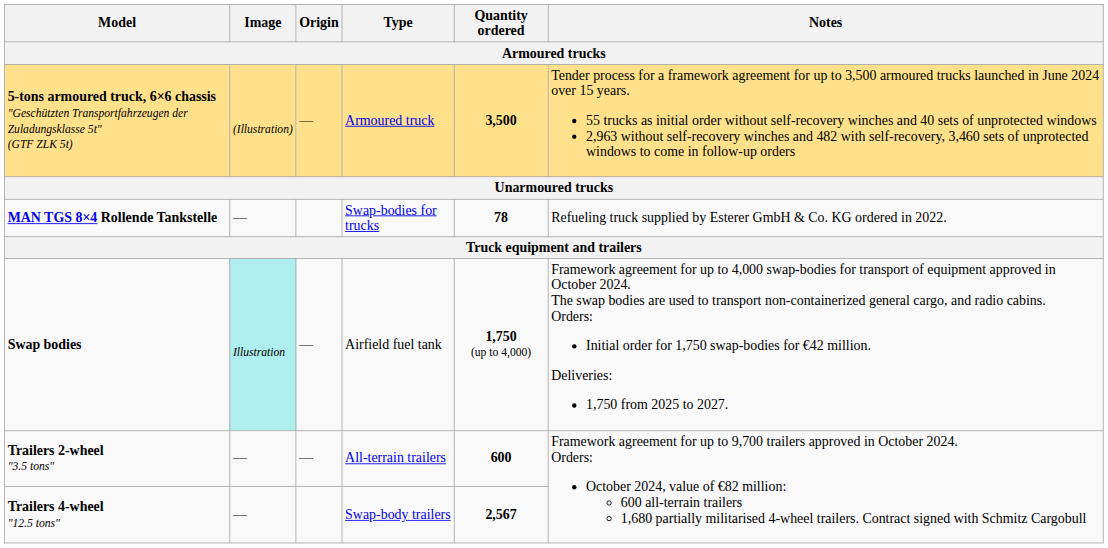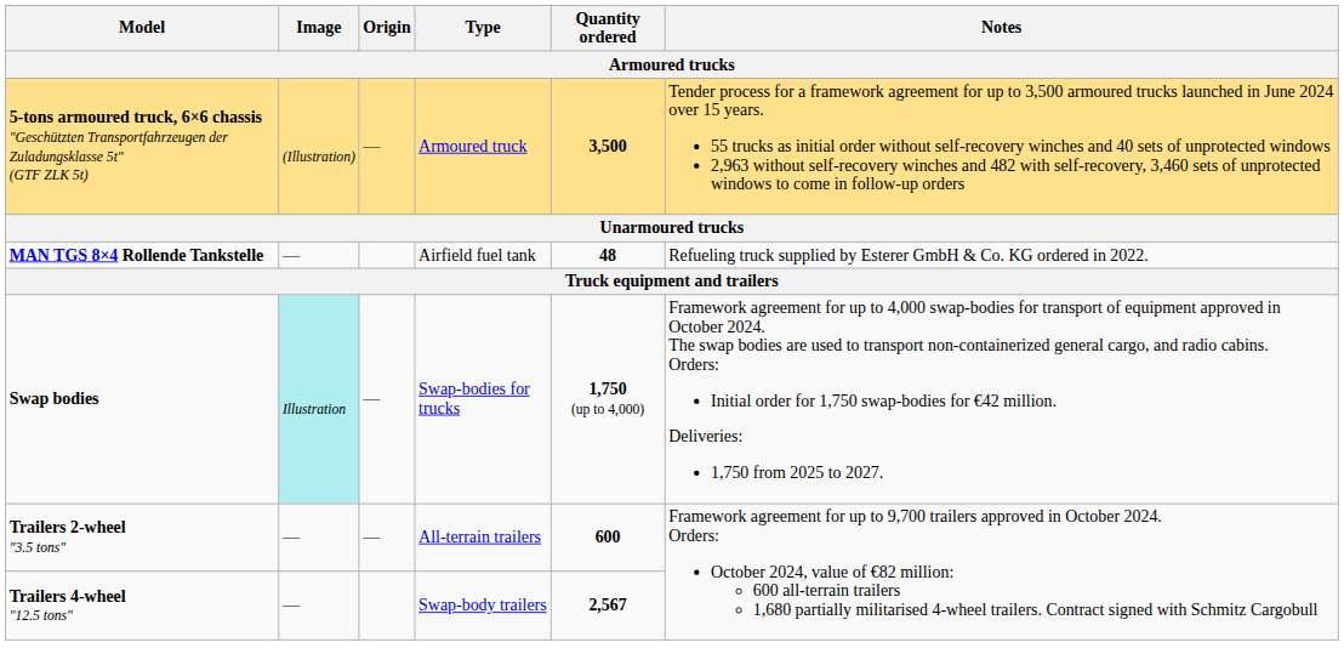 <table class="wikitable" style="width:100%;">
 <tr>
 <th>Model</th>
 <th>Image</th>
 <th>Origin</th>
 <th>Type</th>
 <th>Quantity ordered</th>
 <th>Notes</th>
 </tr>
 <tr>
 <th colspan="6">Armoured trucks</th>
 </tr>
 <tr>
 <td style="background: #FFE18B;"><strong>5-tons armoured truck, 6×6 chassis</strong><br><em><small>"Geschützten Transportfahrzeugen der Zuladungsklasse 5t"</small></em><br><em><small>(GTF ZLK 5t)</small></em></td>
 <td style="background: #FFE18B"><br><small><em>(Illustration)</em></small></td>
 <td style="background: #FFE18B;">—</td>
 <td style="background: #FFE18B;"><a href='#'>Armoured truck</a></td>
 <td style="background: #FFE18B;text-align: center"><strong>3,500</strong></td>
 <td style="background: #FFE18B;">Tender process for a framework agreement for up to 3,500 armoured trucks launched in June 2024 over 15 years.<br><ul><li>55 trucks as initial order without self-recovery winches and 40 sets of unprotected windows</li><li>2,963 without self-recovery winches and 482 with self-recovery, 3,460 sets of unprotected windows to come in follow-up orders</li></ul></td>
 </tr>
 <tr>
 <th colspan="6">Unarmoured trucks</th>
 </tr>
 <tr>
 <td><strong><a href='#'>MAN TGS 8×4</a> Rollende Tankstelle</strong></td>
 <td>—</td>
 <td><small></small><br><small></small></td>
-<td><a href='#'>Swap-bodies for trucks</a></td>
-<td style="text-align: center;"><strong>78</strong></td>
+<td>Airfield fuel tank</td>
+<td style="text-align: center;"><strong>48</strong></td>
 <td>Refueling truck supplied by Esterer GmbH & Co. KG ordered in 2022.</td>
 </tr>
 <tr>
 <th colspan="6">Truck equipment and trailers</th>
 </tr>
 <tr>
 <td><strong>Swap bodies</strong></td>
 <td style="background: paleturquoise;"><br><small><em>Illustration</em></small></td>
 <td>—</td>
-<td>Airfield fuel tank</td>
+<td><a href='#'>Swap-bodies for trucks</a></td>
 <td style="text-align: center;"><strong>1,750</strong><br><small>(up to 4,000)</small></td>
 <td>Framework agreement for up to 4,000 swap-bodies for transport of equipment approved in October 2024.<br>The swap bodies are used to transport non-containerized general cargo, and radio cabins.<br>Orders:<ul><li>Initial order for 1,750 swap-bodies for €42 million.</li></ul>Deliveries:<ul><li>1,750 from 2025 to 2027.</li></ul></td>
 </tr>
 <tr>
 <td><strong>Trailers 2-wheel</strong><br><em><small>"3.5 tons"</small></em></td>
 <td>—</td>
 <td>—</td>
 <td><a href='#'>All-terrain trailers</a></td>
 <td style="text-align: center;"><strong>600</strong></td>
 <td rowspan="2">Framework agreement for up to 9,700 trailers approved in October 2024.<br>Orders:<ul><li>October 2024, value of €82 million:<ul><li>600 all-terrain trailers</li><li>1,680 partially militarised 4-wheel trailers. Contract signed with Schmitz Cargobull</li></ul></li></ul></td>
 </tr>
 <tr>
 <td><strong>Trailers 4-wheel</strong><br><em><small>"12.5 tons"</small></em></td>
 <td>—</td>
 <td><small></small></td>
 <td><a href='#'>Swap-body trailers</a></td>
 <td style="text-align: center;"><strong>2,567</strong></td>
 </tr>
 </table>
